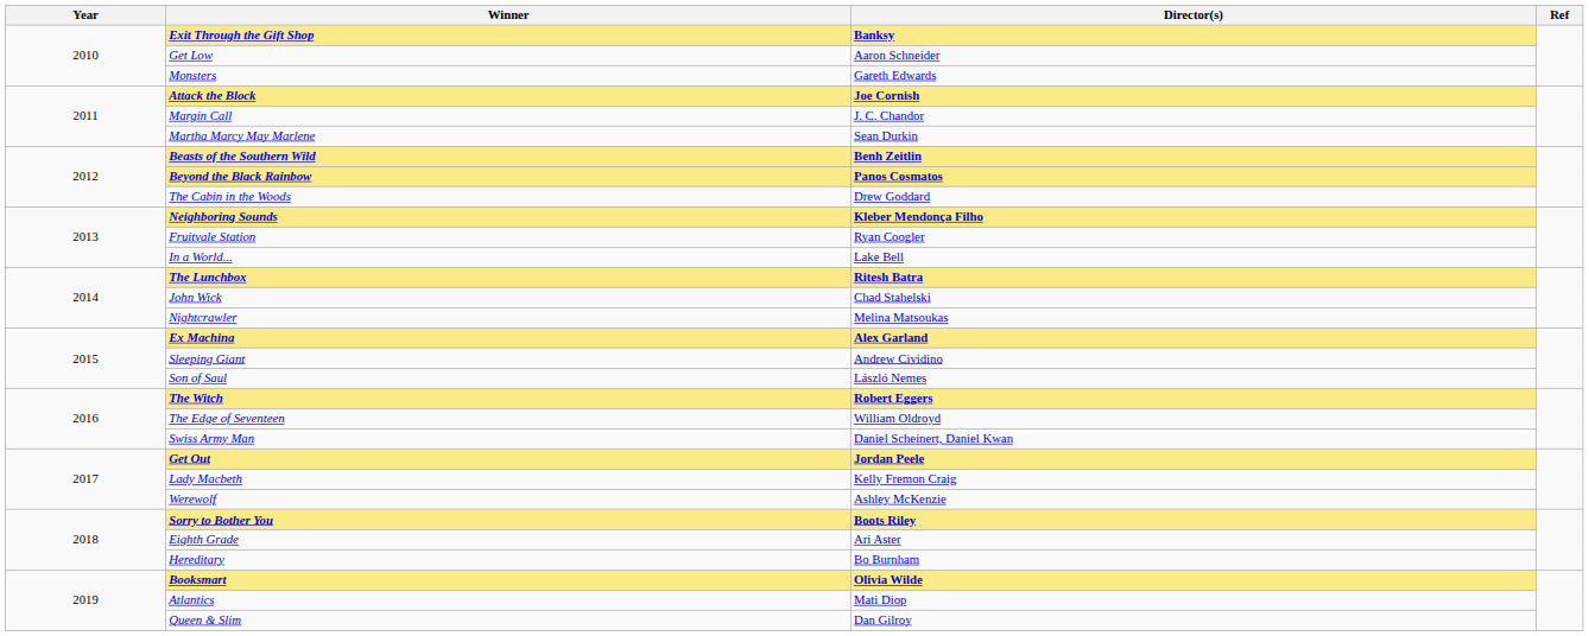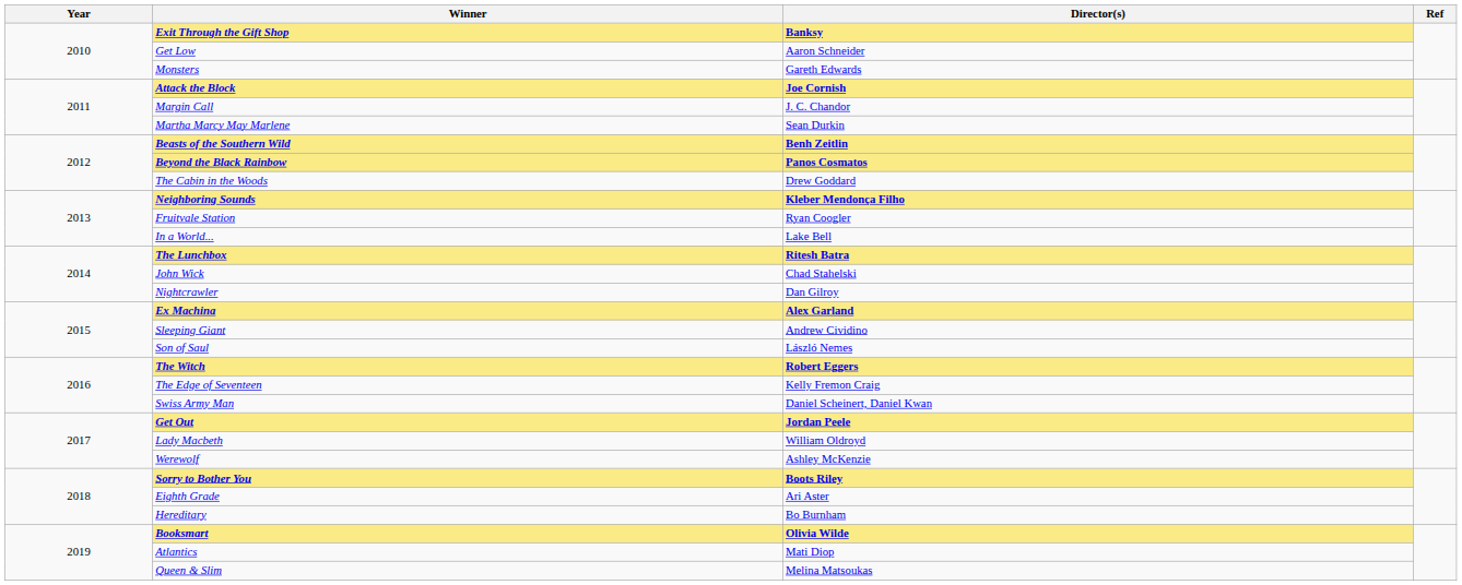 <table class="wikitable" width="100%" cellpadding="5">
 <tr>
 <th width="100"><strong>Year</strong></th>
 <th width="450"><strong>Winner</strong></th>
 <th width="450"><strong>Director(s)</strong></th>
 <th width="15"><strong>Ref</strong></th>
 </tr>
 <tr>
 <td rowspan="3" style="text-align:center;">2010</td>
 <td style="background:#FAEB86;"><strong><em><a href='#'>Exit Through the Gift Shop</a></em></strong></td>
 <td style="background:#FAEB86;"><strong><a href='#'>Banksy</a></strong></td>
 <td rowspan=3></td>
 </tr>
 <tr>
 <td><em><a href='#'>Get Low</a></em></td>
 <td><a href='#'>Aaron Schneider</a></td>
 </tr>
 <tr>
 <td><em><a href='#'>Monsters</a></em></td>
 <td><a href='#'>Gareth Edwards</a></td>
 </tr>
 <tr>
 <td rowspan="3" style="text-align:center;">2011</td>
 <td style="background:#FAEB86;"><strong><em><a href='#'>Attack the Block</a></em></strong></td>
 <td style="background:#FAEB86;"><strong><a href='#'>Joe Cornish</a></strong></td>
 <td rowspan=3></td>
 </tr>
 <tr>
 <td><em><a href='#'>Margin Call</a></em></td>
 <td><a href='#'>J. C. Chandor</a></td>
 </tr>
 <tr>
 <td><em><a href='#'>Martha Marcy May Marlene</a></em></td>
 <td><a href='#'>Sean Durkin</a></td>
 </tr>
 <tr>
 <td rowspan="3" style="text-align:center;">2012</td>
 <td style="background:#FAEB86;"><strong><em><a href='#'>Beasts of the Southern Wild</a></em></strong></td>
 <td style="background:#FAEB86;"><strong><a href='#'>Benh Zeitlin</a></strong></td>
 <td rowspan=3></td>
 </tr>
 <tr>
 <td style="background:#FAEB86;"><strong><em><a href='#'>Beyond the Black Rainbow</a></em></strong></td>
 <td style="background:#FAEB86;"><strong><a href='#'>Panos Cosmatos</a></strong></td>
 </tr>
 <tr>
 <td><em><a href='#'>The Cabin in the Woods</a></em></td>
 <td><a href='#'>Drew Goddard</a></td>
 </tr>
 <tr>
 <td rowspan="3" style="text-align:center;">2013</td>
 <td style="background:#FAEB86;"><strong><em><a href='#'>Neighboring Sounds</a></em></strong></td>
 <td style="background:#FAEB86;"><strong><a href='#'>Kleber Mendonça Filho</a></strong></td>
 <td rowspan=3></td>
 </tr>
 <tr>
 <td><em><a href='#'>Fruitvale Station</a></em></td>
 <td><a href='#'>Ryan Coogler</a></td>
 </tr>
 <tr>
 <td><em><a href='#'>In a World...</a></em></td>
 <td><a href='#'>Lake Bell</a></td>
 </tr>
 <tr>
 <td rowspan="3" style="text-align:center;">2014</td>
 <td style="background:#FAEB86;"><strong><em><a href='#'>The Lunchbox</a></em></strong></td>
 <td style="background:#FAEB86;"><strong><a href='#'>Ritesh Batra</a></strong></td>
 <td rowspan=3></td>
 </tr>
 <tr>
 <td><em><a href='#'>John Wick</a></em></td>
 <td><a href='#'>Chad Stahelski</a></td>
 </tr>
 <tr>
 <td><em><a href='#'>Nightcrawler</a></em></td>
-<td><a href='#'>Melina Matsoukas</a></td>
+<td><a href='#'>Dan Gilroy</a></td>
 </tr>
 <tr>
 <td rowspan="3" style="text-align:center;">2015</td>
 <td style="background:#FAEB86;"><strong><em><a href='#'>Ex Machina</a></em></strong></td>
 <td style="background:#FAEB86;"><strong><a href='#'>Alex Garland</a></strong></td>
 <td rowspan=3></td>
 </tr>
 <tr>
 <td><em><a href='#'>Sleeping Giant</a></em></td>
 <td><a href='#'>Andrew Cividino</a></td>
 </tr>
 <tr>
 <td><em><a href='#'>Son of Saul</a></em></td>
 <td><a href='#'>László Nemes</a></td>
 </tr>
 <tr>
 <td rowspan="3" style="text-align:center;">2016</td>
 <td style="background:#FAEB86;"><strong><em><a href='#'>The Witch</a></em></strong></td>
 <td style="background:#FAEB86;"><strong><a href='#'>Robert Eggers</a></strong></td>
 <td rowspan=3></td>
 </tr>
 <tr>
 <td><em><a href='#'>The Edge of Seventeen</a></em></td>
-<td><a href='#'>William Oldroyd</a></td>
+<td><a href='#'>Kelly Fremon Craig</a></td>
 </tr>
 <tr>
 <td><em><a href='#'>Swiss Army Man</a></em></td>
 <td><a href='#'>Daniel Scheinert, Daniel Kwan</a></td>
 </tr>
 <tr>
 <td rowspan="3" style="text-align:center;">2017</td>
 <td style="background:#FAEB86;"><strong><em><a href='#'>Get Out</a></em></strong></td>
 <td style="background:#FAEB86;"><strong><a href='#'>Jordan Peele</a></strong></td>
 <td rowspan=3></td>
 </tr>
 <tr>
 <td><em><a href='#'>Lady Macbeth</a></em></td>
-<td><a href='#'>Kelly Fremon Craig</a></td>
+<td><a href='#'>William Oldroyd</a></td>
 </tr>
 <tr>
 <td><em><a href='#'>Werewolf</a></em></td>
 <td><a href='#'>Ashley McKenzie</a></td>
 </tr>
 <tr>
 <td rowspan="3" style="text-align:center;">2018</td>
 <td style="background:#FAEB86;"><strong><em><a href='#'>Sorry to Bother You</a></em></strong></td>
 <td style="background:#FAEB86;"><strong><a href='#'>Boots Riley</a></strong></td>
 <td rowspan=3></td>
 </tr>
 <tr>
 <td><em><a href='#'>Eighth Grade</a></em></td>
 <td><a href='#'>Ari Aster</a></td>
 </tr>
 <tr>
 <td><em><a href='#'>Hereditary</a></em></td>
 <td><a href='#'>Bo Burnham</a></td>
 </tr>
 <tr>
 <td rowspan="3" style="text-align:center;">2019</td>
 <td style="background:#FAEB86;"><strong><em><a href='#'>Booksmart</a></em></strong></td>
 <td style="background:#FAEB86;"><strong><a href='#'>Olivia Wilde</a></strong></td>
 <td rowspan=3></td>
 </tr>
 <tr>
 <td><em><a href='#'>Atlantics</a></em></td>
 <td><a href='#'>Mati Diop</a></td>
 </tr>
 <tr>
 <td><em><a href='#'>Queen & Slim</a></em></td>
-<td><a href='#'>Dan Gilroy</a></td>
+<td><a href='#'>Melina Matsoukas</a></td>
 </tr>
 </table>
